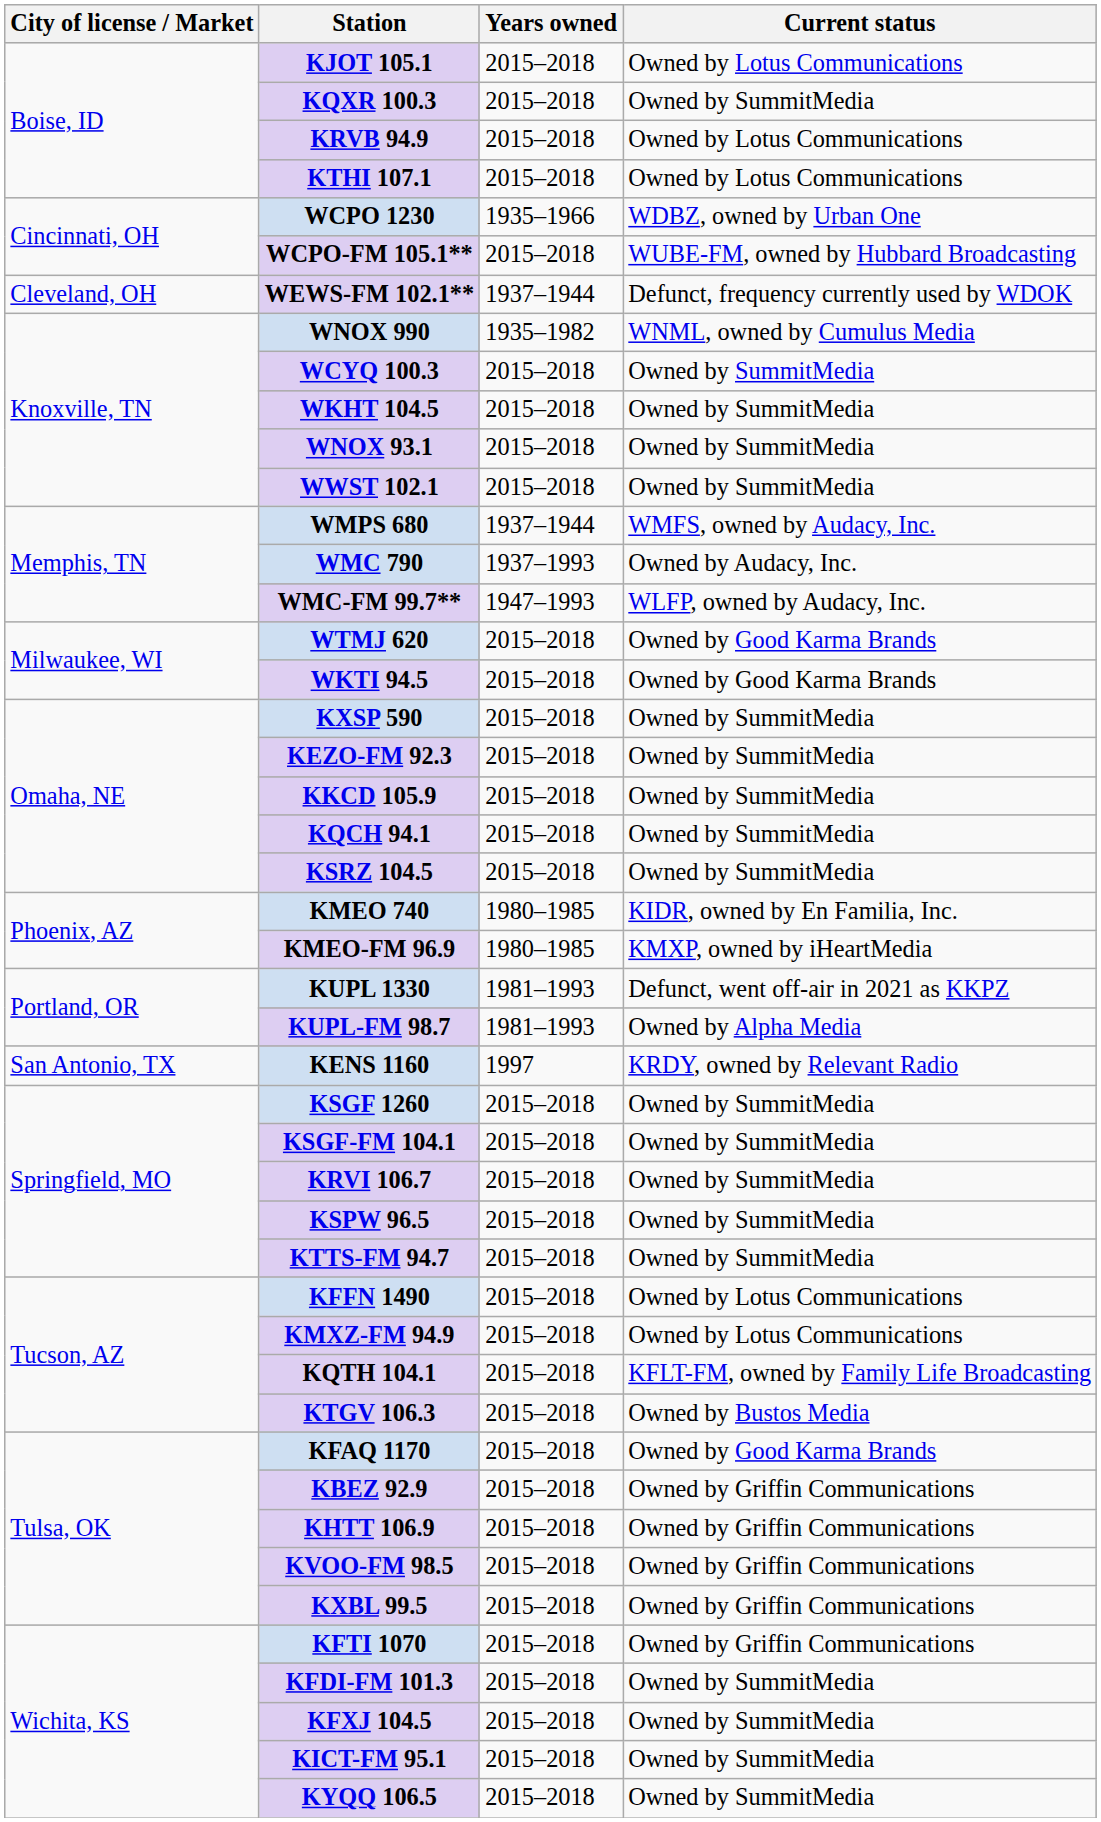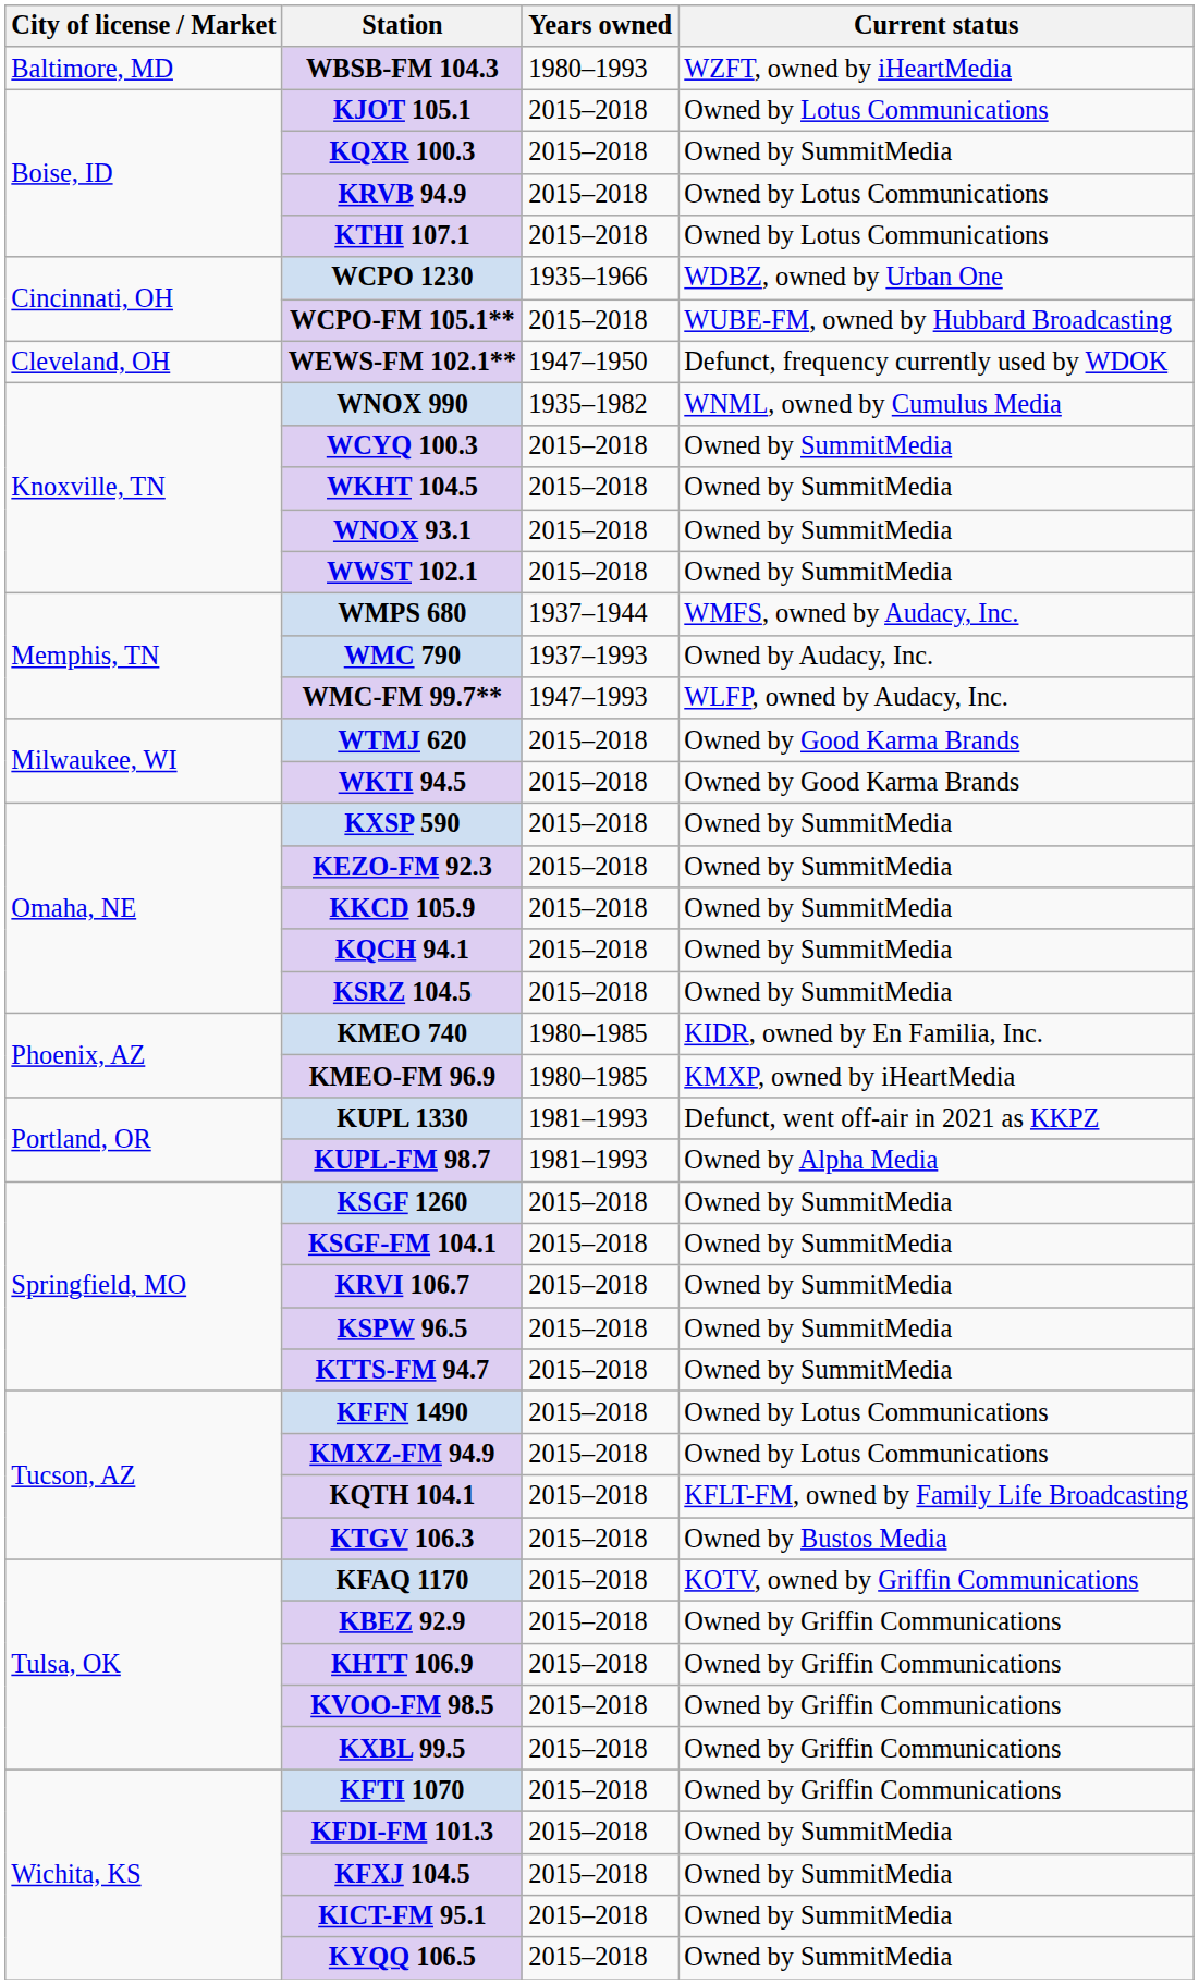 <table class="wikitable">
 <tr>
 <th scope="col">City of license / Market</th>
 <th scope="col">Station</th>
 <th scope="col">Years owned</th>
 <th scope="col">Current status</th>
+</tr>
+<tr>
+<td><a href='#'>Baltimore, MD</a></td>
+<th scope="row" style="background: #ddcef2;">WBSB-FM 104.3</th>
+<td>1980–1993</td>
+<td><a href='#'>WZFT</a>, owned by <a href='#'>iHeartMedia</a></td>
 </tr>
 <tr>
 <td rowspan="4"><a href='#'>Boise, ID</a></td>
 <th scope="row" style="background: #ddcef2;"><a href='#'>KJOT</a> 105.1</th>
 <td>2015–2018</td>
 <td>Owned by <a href='#'>Lotus Communications</a></td>
 </tr>
 <tr>
 <th scope="row" style="background: #ddcef2;"><a href='#'>KQXR</a> 100.3</th>
 <td>2015–2018</td>
 <td>Owned by SummitMedia</td>
 </tr>
 <tr>
 <th scope="row" style="background: #ddcef2;"><a href='#'>KRVB</a> 94.9</th>
 <td>2015–2018</td>
 <td>Owned by Lotus Communications</td>
 </tr>
 <tr>
 <th scope="row" style="background: #ddcef2;"><a href='#'>KTHI</a> 107.1</th>
 <td>2015–2018</td>
 <td>Owned by Lotus Communications</td>
 </tr>
 <tr>
 <td rowspan="2"><a href='#'>Cincinnati, OH</a></td>
 <th scope="row" style="background: #cedff2;">WCPO 1230</th>
 <td>1935–1966</td>
 <td><a href='#'>WDBZ</a>, owned by <a href='#'>Urban One</a></td>
 </tr>
 <tr>
 <th scope="row" style="background: #ddcef2;">WCPO-FM 105.1**</th>
 <td>2015–2018</td>
 <td><a href='#'>WUBE-FM</a>, owned by <a href='#'>Hubbard Broadcasting</a></td>
 </tr>
 <tr>
 <td><a href='#'>Cleveland, OH</a></td>
 <th scope="row" style="background: #ddcef2;">WEWS-FM 102.1**</th>
-<td>1937–1944</td>
+<td>1947–1950</td>
 <td>Defunct, frequency currently used by <a href='#'>WDOK</a></td>
 </tr>
 <tr>
 <td rowspan="5"><a href='#'>Knoxville, TN</a></td>
 <th scope="row" style="background: #cedff2;">WNOX 990</th>
 <td>1935–1982</td>
 <td><a href='#'>WNML</a>, owned by <a href='#'>Cumulus Media</a></td>
 </tr>
 <tr>
 <th scope="row" style="background: #ddcef2;"><a href='#'>WCYQ</a> 100.3</th>
 <td>2015–2018</td>
 <td>Owned by <a href='#'>SummitMedia</a></td>
 </tr>
 <tr>
 <th scope="row" style="background: #ddcef2;"><a href='#'>WKHT</a> 104.5</th>
 <td>2015–2018</td>
 <td>Owned by SummitMedia</td>
 </tr>
 <tr>
 <th scope="row" style="background: #ddcef2;"><a href='#'>WNOX</a> 93.1</th>
 <td>2015–2018</td>
 <td>Owned by SummitMedia</td>
 </tr>
 <tr>
 <th scope="row" style="background: #ddcef2;"><a href='#'>WWST</a> 102.1</th>
 <td>2015–2018</td>
 <td>Owned by SummitMedia</td>
 </tr>
 <tr>
 <td rowspan="3"><a href='#'>Memphis, TN</a></td>
 <th scope="row" style="background: #cedff2;">WMPS 680</th>
 <td>1937–1944</td>
 <td><a href='#'>WMFS</a>, owned by <a href='#'>Audacy, Inc.</a></td>
 </tr>
 <tr>
 <th scope="row" style="background: #cedff2;"><a href='#'>WMC</a> 790</th>
 <td>1937–1993</td>
 <td>Owned by Audacy, Inc.</td>
 </tr>
 <tr>
 <th scope="row" style="background: #ddcef2;">WMC-FM 99.7**</th>
 <td>1947–1993</td>
 <td><a href='#'>WLFP</a>, owned by Audacy, Inc.</td>
 </tr>
 <tr>
 <td rowspan="2"><a href='#'>Milwaukee, WI</a></td>
 <th scope="row" style="background: #cedff2;"><a href='#'>WTMJ</a> 620</th>
 <td>2015–2018</td>
 <td>Owned by <a href='#'>Good Karma Brands</a></td>
 </tr>
 <tr>
 <th scope="row" style="background: #decff2;"><a href='#'>WKTI</a> 94.5</th>
 <td>2015–2018</td>
 <td>Owned by Good Karma Brands</td>
 </tr>
 <tr>
 <td rowspan="5"><a href='#'>Omaha, NE</a></td>
 <th scope="row" style="background: #cedff2;"><a href='#'>KXSP</a> 590</th>
 <td>2015–2018</td>
 <td>Owned by SummitMedia</td>
 </tr>
 <tr>
 <th scope="row" style="background: #ddcef2;"><a href='#'>KEZO-FM</a> 92.3</th>
 <td>2015–2018</td>
 <td>Owned by SummitMedia</td>
 </tr>
 <tr>
 <th scope="row" style="background: #ddcef2;"><a href='#'>KKCD</a> 105.9</th>
 <td>2015–2018</td>
 <td>Owned by SummitMedia</td>
 </tr>
 <tr>
 <th scope="row" style="background: #ddcef2;"><a href='#'>KQCH</a> 94.1</th>
 <td>2015–2018</td>
 <td>Owned by SummitMedia</td>
 </tr>
 <tr>
 <th scope="row" style="background: #ddcef2;"><a href='#'>KSRZ</a> 104.5</th>
 <td>2015–2018</td>
 <td>Owned by SummitMedia</td>
 </tr>
 <tr>
 <td rowspan="2"><a href='#'>Phoenix, AZ</a></td>
 <th scope="row" style="background: #cedff2;">KMEO 740</th>
 <td>1980–1985</td>
 <td><a href='#'>KIDR</a>, owned by En Familia, Inc.</td>
 </tr>
 <tr>
 <th scope="row" style="background: #ddcef2;">KMEO-FM 96.9</th>
 <td>1980–1985</td>
 <td><a href='#'>KMXP</a>, owned by iHeartMedia</td>
 </tr>
 <tr>
 <td rowspan="2"><a href='#'>Portland, OR</a></td>
 <th scope="row" style="background: #cedff2;">KUPL 1330</th>
 <td>1981–1993</td>
 <td>Defunct, went off-air in 2021 as <a href='#'>KKPZ</a></td>
 </tr>
 <tr>
 <th scope="row" style="background: #ddcef2;"><a href='#'>KUPL-FM</a> 98.7</th>
 <td>1981–1993</td>
 <td>Owned by <a href='#'>Alpha Media</a></td>
 </tr>
 <tr>
-<td><a href='#'>San Antonio, TX</a></td>
-<th scope="row" style="background: #cedff2;">KENS 1160</th>
-<td>1997</td>
-<td><a href='#'>KRDY</a>, owned by <a href='#'>Relevant Radio</a></td>
-</tr>
-<tr>
 <td rowspan="5"><a href='#'>Springfield, MO</a></td>
 <th scope="row" style="background: #cedff2;"><a href='#'>KSGF</a> 1260</th>
 <td>2015–2018</td>
 <td>Owned by SummitMedia</td>
 </tr>
 <tr>
 <th scope="row" style="background: #ddcef2;"><a href='#'>KSGF-FM</a> 104.1</th>
 <td>2015–2018</td>
 <td>Owned by SummitMedia</td>
 </tr>
 <tr>
 <th scope="row" style="background: #ddcef2;"><a href='#'>KRVI</a> 106.7</th>
 <td>2015–2018</td>
 <td>Owned by SummitMedia</td>
 </tr>
 <tr>
 <th scope="row" style="background: #ddcef2;"><a href='#'>KSPW</a> 96.5</th>
 <td>2015–2018</td>
 <td>Owned by SummitMedia</td>
 </tr>
 <tr>
 <th scope="row" style="background: #ddcef2;"><a href='#'>KTTS-FM</a> 94.7</th>
 <td>2015–2018</td>
 <td>Owned by SummitMedia</td>
 </tr>
 <tr>
 <td rowspan="4"><a href='#'>Tucson, AZ</a></td>
 <th scope="row" style="background: #cedff2;"><a href='#'>KFFN</a> 1490</th>
 <td>2015–2018</td>
 <td>Owned by Lotus Communications</td>
 </tr>
 <tr>
 <th scope="row" style="background: #ddcef2;"><a href='#'>KMXZ-FM</a> 94.9</th>
 <td>2015–2018</td>
 <td>Owned by Lotus Communications</td>
 </tr>
 <tr>
 <th scope="row" style="background: #ddcef2;">KQTH 104.1</th>
 <td>2015–2018</td>
 <td><a href='#'>KFLT-FM</a>, owned by <a href='#'>Family Life Broadcasting</a></td>
 </tr>
 <tr>
 <th scope="row" style="background: #ddcef2;"><a href='#'>KTGV</a> 106.3</th>
 <td>2015–2018</td>
 <td>Owned by <a href='#'>Bustos Media</a></td>
 </tr>
 <tr>
 <td rowspan="5"><a href='#'>Tulsa, OK</a></td>
 <th scope="row" style="background: #cedff2;">KFAQ 1170</th>
 <td>2015–2018</td>
-<td>Owned by <a href='#'>Good Karma Brands</a></td>
+<td><a href='#'>KOTV</a>, owned by <a href='#'>Griffin Communications</a></td>
 </tr>
 <tr>
 <th scope="row" style="background: #ddcef2;"><a href='#'>KBEZ</a> 92.9</th>
 <td>2015–2018</td>
 <td>Owned by Griffin Communications</td>
 </tr>
 <tr>
 <th scope="row" style="background: #ddcef2;"><a href='#'>KHTT</a> 106.9</th>
 <td>2015–2018</td>
 <td>Owned by Griffin Communications</td>
 </tr>
 <tr>
 <th scope="row" style="background: #ddcef2;"><a href='#'>KVOO-FM</a> 98.5</th>
 <td>2015–2018</td>
 <td>Owned by Griffin Communications</td>
 </tr>
 <tr>
 <th scope="row" style="background: #ddcef2;"><a href='#'>KXBL</a> 99.5</th>
 <td>2015–2018</td>
 <td>Owned by Griffin Communications</td>
 </tr>
 <tr>
 <td rowspan="5"><a href='#'>Wichita, KS</a></td>
 <th scope="row" style="background: #cedff2;"><a href='#'>KFTI</a> 1070</th>
 <td>2015–2018</td>
 <td>Owned by Griffin Communications</td>
 </tr>
 <tr>
 <th scope="row" style="background: #ddcef2;"><a href='#'>KFDI-FM</a> 101.3</th>
 <td>2015–2018</td>
 <td>Owned by SummitMedia</td>
 </tr>
 <tr>
 <th scope="row" style="background: #ddcef2;"><a href='#'>KFXJ</a> 104.5</th>
 <td>2015–2018</td>
 <td>Owned by SummitMedia</td>
 </tr>
 <tr>
 <th scope="row" style="background: #ddcef2;"><a href='#'>KICT-FM</a> 95.1</th>
 <td>2015–2018</td>
 <td>Owned by SummitMedia</td>
 </tr>
 <tr>
 <th scope="row" style="background: #ddcef2;"><a href='#'>KYQQ</a> 106.5</th>
 <td>2015–2018</td>
 <td>Owned by SummitMedia</td>
 </tr>
 </table>
